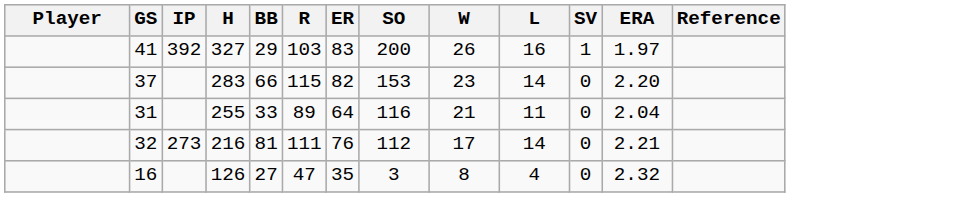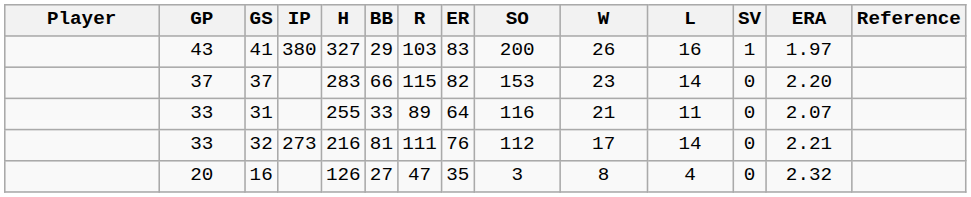 <table class="wikitable sortable" style="text-align:center; font-size: 95%;">
 <tr>
 <th bgcolor="#DDDDFF" width="16%">Player</th>
+<th bgcolor="#DDDDFF" width="9%">GP</th>
 <th>GS</th>
 <th>IP</th>
 <th>H</th>
 <th>BB</th>
 <th>R</th>
 <th>ER</th>
 <th bgcolor="#DDDDFF" width="9%">SO</th>
 <th bgcolor="#DDDDFF" width="9%">W</th>
 <th bgcolor="#DDDDFF" width="9%">L</th>
 <th>SV</th>
 <th bgcolor="#DDDDFF" width="9%">ERA</th>
 <th>Reference</th>
 </tr>
 <tr>
 <td></td>
+<td>43</td>
 <td>41</td>
-<td>392</td>
+<td>380</td>
 <td>327</td>
 <td>29</td>
 <td>103</td>
 <td>83</td>
 <td>200</td>
 <td>26</td>
 <td>16</td>
 <td>1</td>
 <td>1.97</td>
 <td></td>
 </tr>
 <tr>
 <td></td>
+<td>37</td>
 <td>37</td>
 <td></td>
 <td>283</td>
 <td>66</td>
 <td>115</td>
 <td>82</td>
 <td>153</td>
 <td>23</td>
 <td>14</td>
 <td>0</td>
 <td>2.20</td>
 <td></td>
 </tr>
 <tr>
 <td></td>
+<td>33</td>
 <td>31</td>
 <td></td>
 <td>255</td>
 <td>33</td>
 <td>89</td>
 <td>64</td>
 <td>116</td>
 <td>21</td>
 <td>11</td>
 <td>0</td>
-<td>2.04</td>
+<td>2.07</td>
 <td></td>
 </tr>
 <tr>
 <td></td>
+<td>33</td>
 <td>32</td>
 <td>273</td>
 <td>216</td>
 <td>81</td>
 <td>111</td>
 <td>76</td>
 <td>112</td>
 <td>17</td>
 <td>14</td>
 <td>0</td>
 <td>2.21</td>
 <td></td>
 </tr>
 <tr>
 <td></td>
+<td>20</td>
 <td>16</td>
 <td></td>
 <td>126</td>
 <td>27</td>
 <td>47</td>
 <td>35</td>
 <td>3</td>
 <td>8</td>
 <td>4</td>
 <td>0</td>
 <td>2.32</td>
 <td></td>
 </tr>
 </table>
